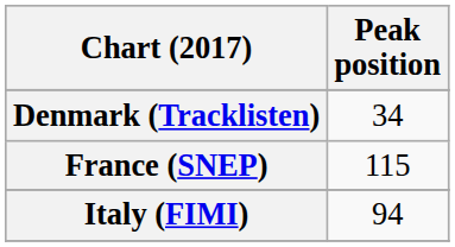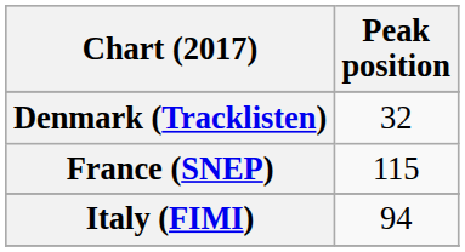 <table class="wikitable sortable plainrowheaders" style="text-align:center">
 <tr>
 <th scope="col">Chart (2017)</th>
 <th scope="col">Peak<br>position</th>
 </tr>
 <tr>
 </tr>
 <tr>
 </tr>
 <tr>
 </tr>
 <tr>
 </tr>
 <tr>
 <th scope="row">Denmark (<a href='#'>Tracklisten</a>)</th>
-<td>34</td>
+<td>32</td>
 </tr>
 <tr>
 <th scope="row">France (<a href='#'>SNEP</a>)</th>
 <td>115</td>
 </tr>
 <tr>
 </tr>
 <tr>
 </tr>
 <tr>
 </tr>
 <tr>
 <th scope="row">Italy (<a href='#'>FIMI</a>)</th>
 <td>94</td>
 </tr>
 <tr>
 </tr>
 <tr>
 </tr>
 <tr>
 </tr>
 <tr>
 </tr>
 <tr>
 </tr>
 </table>
